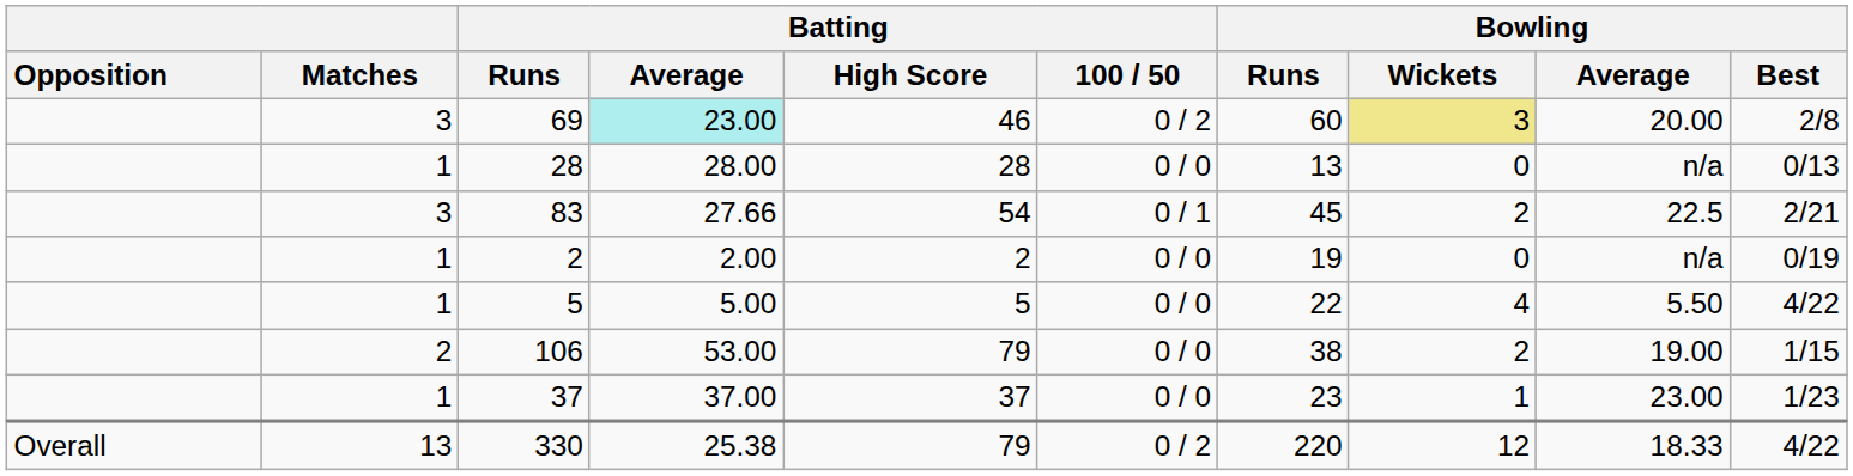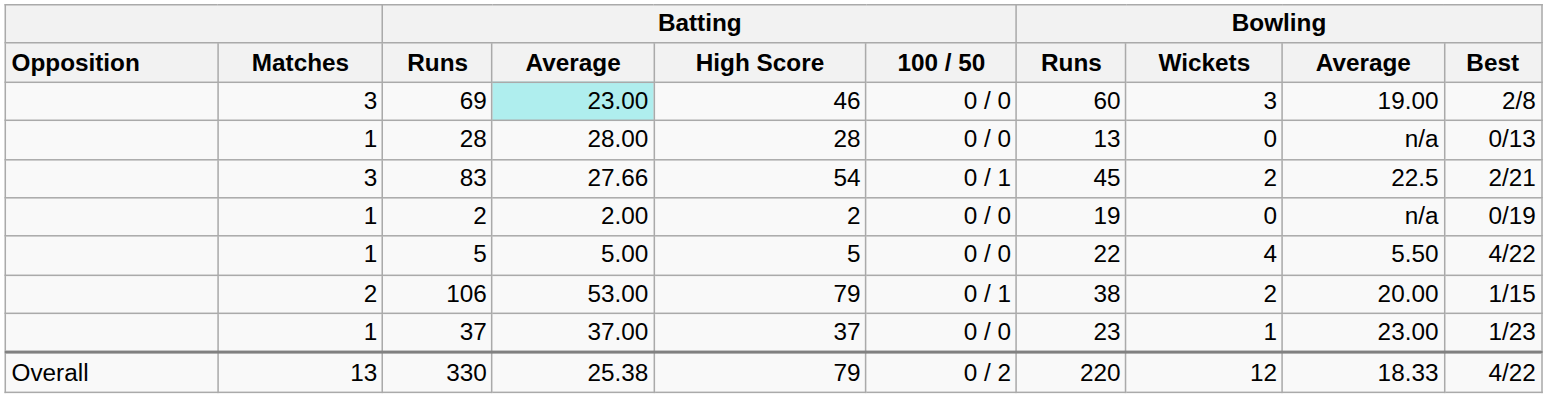 <table class="wikitable"  style="margin:1em auto 1em auto; width:80%;">
 <tr>
 <th colspan=2> </th>
 <th colspan=4>Batting</th>
 <th colspan=4>Bowling</th>
 </tr>
 <tr>
 <th style="text-align:left;">Opposition</th>
 <th>Matches</th>
 <th>Runs</th>
 <th>Average</th>
 <th>High Score</th>
 <th>100 / 50</th>
 <th>Runs</th>
 <th>Wickets</th>
 <th>Average</th>
 <th>Best</th>
 </tr>
 <tr style="text-align:right;">
 <td style="text-align:left;"></td>
 <td>3</td>
 <td>69</td>
 <td style="background: paleturquoise;">23.00</td>
 <td>46</td>
-<td>0 / 2</td>
+<td>0 / 0</td>
 <td>60</td>
-<td style="background: khaki;">3</td>
-<td>20.00</td>
+<td>3</td>
+<td>19.00</td>
 <td>2/8</td>
 </tr>
 <tr style="text-align:right;">
 <td style="text-align:left;"></td>
 <td>1</td>
 <td>28</td>
 <td>28.00</td>
 <td>28</td>
 <td>0 / 0</td>
 <td>13</td>
 <td>0</td>
 <td>n/a</td>
 <td>0/13</td>
 </tr>
 <tr style="text-align:right;">
 <td style="text-align:left;"></td>
 <td>3</td>
 <td>83</td>
 <td>27.66</td>
 <td>54</td>
 <td>0 / 1</td>
 <td>45</td>
 <td>2</td>
 <td>22.5</td>
 <td>2/21</td>
 </tr>
 <tr style="text-align:right;">
 <td style="text-align:left;"></td>
 <td>1</td>
 <td>2</td>
 <td>2.00</td>
 <td>2</td>
 <td>0 / 0</td>
 <td>19</td>
 <td>0</td>
 <td>n/a</td>
 <td>0/19</td>
 </tr>
 <tr style="text-align:right;">
 <td style="text-align:left;"></td>
 <td>1</td>
 <td>5</td>
 <td>5.00</td>
 <td>5</td>
 <td>0 / 0</td>
 <td>22</td>
 <td>4</td>
 <td>5.50</td>
 <td>4/22</td>
 </tr>
 <tr style="text-align:right;">
 <td style="text-align:left;"></td>
 <td>2</td>
 <td>106</td>
 <td>53.00</td>
 <td>79</td>
-<td>0 / 0</td>
+<td>0 / 1</td>
 <td>38</td>
 <td>2</td>
-<td>19.00</td>
+<td>20.00</td>
 <td>1/15</td>
 </tr>
 <tr style="text-align:right;">
 <td style="text-align:left;"></td>
 <td>1</td>
 <td>37</td>
 <td>37.00</td>
 <td>37</td>
 <td>0 / 0</td>
 <td>23</td>
 <td>1</td>
 <td>23.00</td>
 <td>1/23</td>
 </tr>
 <tr style="text-align:right; border-top:solid 2px gray;">
 <td style="text-align:left;">Overall</td>
 <td>13</td>
 <td>330</td>
 <td>25.38</td>
 <td>79</td>
 <td>0 / 2</td>
 <td>220</td>
 <td>12</td>
 <td>18.33</td>
 <td>4/22</td>
 </tr>
 </table>
